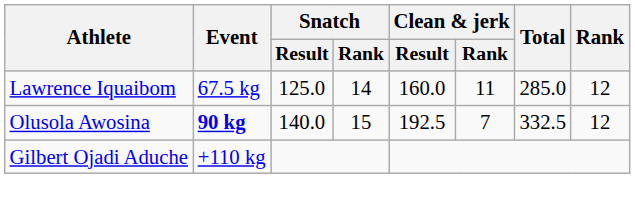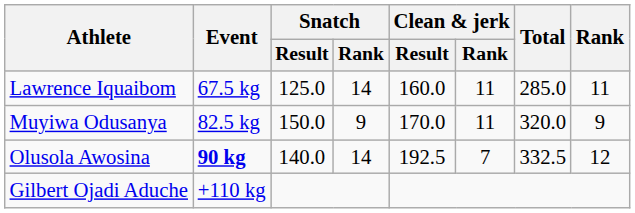 <table class="wikitable" style="font-size:90%">
 <tr>
 <th rowspan="2">Athlete</th>
 <th rowspan="2">Event</th>
 <th colspan="2">Snatch</th>
 <th colspan="2">Clean & jerk</th>
 <th rowspan="2">Total</th>
 <th rowspan="2">Rank</th>
 </tr>
 <tr style="font-size:95%">
 <th>Result</th>
 <th>Rank</th>
 <th>Result</th>
 <th>Rank</th>
 </tr>
 <tr align=center>
 <td align=left><a href='#'>Lawrence Iquaibom</a></td>
 <td align=left><a href='#'>67.5 kg</a></td>
 <td>125.0</td>
 <td>14</td>
 <td>160.0</td>
 <td>11</td>
 <td>285.0</td>
-<td>12</td>
+<td>11</td>
+</tr>
+<tr align=center>
+<td align=left><a href='#'>Muyiwa Odusanya</a></td>
+<td align=left><a href='#'>82.5 kg</a></td>
+<td>150.0</td>
+<td>9</td>
+<td>170.0</td>
+<td>11</td>
+<td>320.0</td>
+<td>9</td>
 </tr>
 <tr align=center>
 <td align=left><a href='#'>Olusola Awosina</a></td>
 <td align=left><strong><a href='#'>90 kg</a></strong></td>
 <td>140.0</td>
-<td>15</td>
+<td>14</td>
 <td>192.5</td>
 <td>7</td>
 <td>332.5</td>
 <td>12</td>
 </tr>
 <tr align=center>
 <td align=left><a href='#'>Gilbert Ojadi Aduche</a></td>
 <td align=left><a href='#'>+110 kg</a></td>
 <td colspan=2></td>
 <td colspan=4></td>
 </tr>
 </table>
